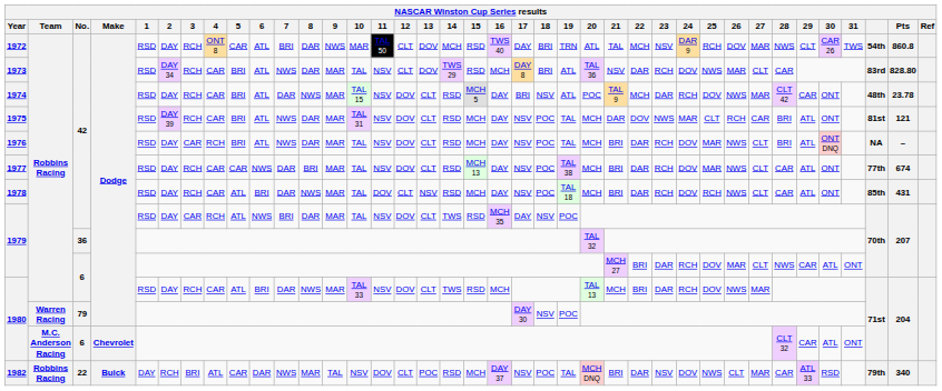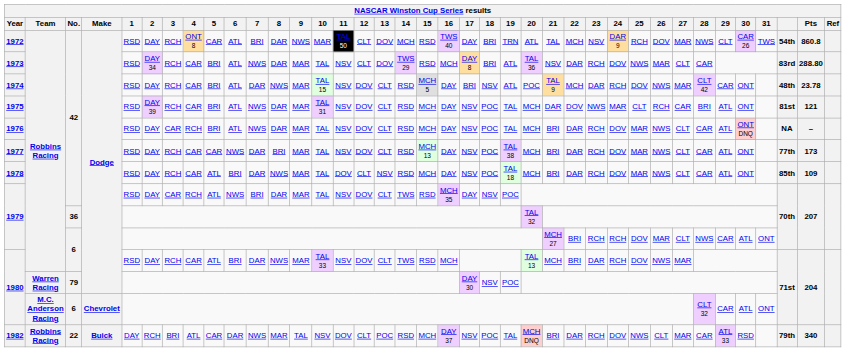 <table class="wikitable" style="text-align:center; font-size:75%">
 <tr>
 <th colspan=45><a href='#'>NASCAR Winston Cup Series</a> results</th>
 </tr>
 <tr>
 <th>Year</th>
 <th>Team</th>
 <th>No.</th>
 <th>Make</th>
 <th>1</th>
 <th>2</th>
 <th>3</th>
 <th>4</th>
 <th>5</th>
 <th>6</th>
 <th>7</th>
 <th>8</th>
 <th>9</th>
 <th>10</th>
 <th>11</th>
 <th>12</th>
 <th>13</th>
 <th>14</th>
 <th>15</th>
 <th>16</th>
 <th>17</th>
 <th>18</th>
 <th>19</th>
 <th>20</th>
 <th>21</th>
 <th>22</th>
 <th>23</th>
 <th>24</th>
 <th>25</th>
 <th>26</th>
 <th>27</th>
 <th>28</th>
 <th>29</th>
 <th>30</th>
 <th>31</th>
 <th></th>
 <th>Pts</th>
 <th>Ref</th>
 </tr>
 <tr>
 <th><a href='#'>1972</a></th>
 <th rowspan=11><a href='#'>Robbins Racing</a></th>
 <th rowspan=8>42</th>
 <th rowspan=12><a href='#'>Dodge</a></th>
 <td><a href='#'>RSD</a></td>
 <td><a href='#'>DAY</a></td>
 <td><a href='#'>RCH</a></td>
 <td style="background:#FFDF9F;"><a href='#'>ONT</a><br><small>8</small></td>
 <td><a href='#'>CAR</a></td>
 <td><a href='#'>ATL</a></td>
 <td><a href='#'>BRI</a></td>
 <td><a href='#'>DAR</a></td>
 <td><a href='#'>NWS</a></td>
 <td><a href='#'>MAR</a></td>
 <td style="background:#000000; color:white"><a href='#'><span>TAL</span></a><br><small>50</small></td>
 <td><a href='#'>CLT</a></td>
 <td><a href='#'>DOV</a></td>
 <td><a href='#'>MCH</a></td>
 <td><a href='#'>RSD</a></td>
 <td style="background:#EFCFFF;"><a href='#'>TWS</a><br><small>40</small></td>
 <td><a href='#'>DAY</a></td>
 <td><a href='#'>BRI</a></td>
 <td><a href='#'>TRN</a></td>
 <td><a href='#'>ATL</a></td>
 <td><a href='#'>TAL</a></td>
 <td><a href='#'>MCH</a></td>
 <td><a href='#'>NSV</a></td>
 <td style="background:#FFDF9F;"><a href='#'>DAR</a><br><small>9</small></td>
 <td><a href='#'>RCH</a></td>
 <td><a href='#'>DOV</a></td>
 <td><a href='#'>MAR</a></td>
 <td><a href='#'>NWS</a></td>
 <td><a href='#'>CLT</a></td>
 <td style="background:#EFCFFF;"><a href='#'>CAR</a><br><small>26</small></td>
 <td><a href='#'>TWS</a></td>
 <th>54th</th>
 <th>860.8</th>
 <th></th>
 </tr>
 <tr>
 <th><a href='#'>1973</a></th>
 <td><a href='#'>RSD</a></td>
 <td style="background:#EFCFFF;"><a href='#'>DAY</a><br><small>34</small></td>
 <td><a href='#'>RCH</a></td>
 <td><a href='#'>CAR</a></td>
 <td><a href='#'>BRI</a></td>
 <td><a href='#'>ATL</a></td>
 <td><a href='#'>NWS</a></td>
 <td><a href='#'>DAR</a></td>
 <td><a href='#'>MAR</a></td>
 <td><a href='#'>TAL</a></td>
 <td><a href='#'>NSV</a></td>
 <td><a href='#'>CLT</a></td>
 <td><a href='#'>DOV</a></td>
 <td style="background:#EFCFFF;"><a href='#'>TWS</a><br><small>29</small></td>
 <td><a href='#'>RSD</a></td>
 <td><a href='#'>MCH</a></td>
 <td style="background:#FFDF9F;"><a href='#'>DAY</a><br><small>8</small></td>
 <td><a href='#'>BRI</a></td>
 <td><a href='#'>ATL</a></td>
 <td style="background:#EFCFFF;"><a href='#'>TAL</a><br><small>36</small></td>
 <td><a href='#'>NSV</a></td>
 <td><a href='#'>DAR</a></td>
 <td><a href='#'>RCH</a></td>
 <td><a href='#'>DOV</a></td>
 <td><a href='#'>NWS</a></td>
 <td><a href='#'>MAR</a></td>
 <td><a href='#'>CLT</a></td>
 <td><a href='#'>CAR</a></td>
 <td colspan=3></td>
 <th>83rd</th>
-<th>828.80</th>
+<th>288.80</th>
 <th></th>
 </tr>
 <tr>
 <th><a href='#'>1974</a></th>
 <td><a href='#'>RSD</a></td>
 <td><a href='#'>DAY</a></td>
 <td><a href='#'>RCH</a></td>
 <td><a href='#'>CAR</a></td>
 <td><a href='#'>BRI</a></td>
 <td><a href='#'>ATL</a></td>
 <td><a href='#'>DAR</a></td>
 <td><a href='#'>NWS</a></td>
 <td><a href='#'>MAR</a></td>
 <td style="background:#DFFFDF;"><a href='#'>TAL</a><br><small>15</small></td>
 <td><a href='#'>NSV</a></td>
 <td><a href='#'>DOV</a></td>
 <td><a href='#'>CLT</a></td>
 <td><a href='#'>RSD</a></td>
 <td style="background:#DFDFDF;"><a href='#'>MCH</a><br><small>5</small></td>
 <td><a href='#'>DAY</a></td>
 <td><a href='#'>BRI</a></td>
 <td><a href='#'>NSV</a></td>
 <td><a href='#'>ATL</a></td>
 <td><a href='#'>POC</a></td>
 <td style="background:#FFDF9F;"><a href='#'>TAL</a><br><small>9</small></td>
 <td><a href='#'>MCH</a></td>
 <td><a href='#'>DAR</a></td>
 <td><a href='#'>RCH</a></td>
 <td><a href='#'>DOV</a></td>
 <td><a href='#'>NWS</a></td>
 <td><a href='#'>MAR</a></td>
 <td style="background:#EFCFFF;"><a href='#'>CLT</a><br><small>42</small></td>
 <td><a href='#'>CAR</a></td>
 <td><a href='#'>ONT</a></td>
 <td></td>
 <th>48th</th>
 <th>23.78</th>
 <th></th>
 </tr>
 <tr>
 <th><a href='#'>1975</a></th>
 <td><a href='#'>RSD</a></td>
 <td style="background:#EFCFFF;"><a href='#'>DAY</a><br><small>39</small></td>
 <td><a href='#'>RCH</a></td>
 <td><a href='#'>CAR</a></td>
 <td><a href='#'>BRI</a></td>
 <td><a href='#'>ATL</a></td>
 <td><a href='#'>NWS</a></td>
 <td><a href='#'>DAR</a></td>
 <td><a href='#'>MAR</a></td>
 <td style="background:#EFCFFF;"><a href='#'>TAL</a><br><small>31</small></td>
 <td><a href='#'>NSV</a></td>
 <td><a href='#'>DOV</a></td>
 <td><a href='#'>CLT</a></td>
 <td><a href='#'>RSD</a></td>
 <td><a href='#'>MCH</a></td>
 <td><a href='#'>DAY</a></td>
 <td><a href='#'>NSV</a></td>
 <td><a href='#'>POC</a></td>
 <td><a href='#'>TAL</a></td>
 <td><a href='#'>MCH</a></td>
 <td><a href='#'>DAR</a></td>
 <td><a href='#'>DOV</a></td>
 <td><a href='#'>NWS</a></td>
 <td><a href='#'>MAR</a></td>
 <td><a href='#'>CLT</a></td>
 <td><a href='#'>RCH</a></td>
 <td><a href='#'>CAR</a></td>
 <td><a href='#'>BRI</a></td>
 <td><a href='#'>ATL</a></td>
 <td><a href='#'>ONT</a></td>
 <td></td>
 <th>81st</th>
 <th>121</th>
 <th></th>
 </tr>
 <tr>
 <th><a href='#'>1976</a></th>
 <td><a href='#'>RSD</a></td>
 <td><a href='#'>DAY</a></td>
 <td><a href='#'>CAR</a></td>
 <td><a href='#'>RCH</a></td>
 <td><a href='#'>BRI</a></td>
 <td><a href='#'>ATL</a></td>
 <td><a href='#'>NWS</a></td>
 <td><a href='#'>DAR</a></td>
 <td><a href='#'>MAR</a></td>
 <td><a href='#'>TAL</a></td>
 <td><a href='#'>NSV</a></td>
 <td><a href='#'>DOV</a></td>
 <td><a href='#'>CLT</a></td>
 <td><a href='#'>RSD</a></td>
 <td><a href='#'>MCH</a></td>
 <td><a href='#'>DAY</a></td>
 <td><a href='#'>NSV</a></td>
 <td><a href='#'>POC</a></td>
 <td><a href='#'>TAL</a></td>
 <td><a href='#'>MCH</a></td>
 <td><a href='#'>BRI</a></td>
 <td><a href='#'>DAR</a></td>
 <td><a href='#'>RCH</a></td>
 <td><a href='#'>DOV</a></td>
 <td><a href='#'>MAR</a></td>
 <td><a href='#'>NWS</a></td>
 <td><a href='#'>CLT</a></td>
-<td><a href='#'>BRI</a></td>
+<td><a href='#'>CAR</a></td>
 <td><a href='#'>ATL</a></td>
 <td style="background:#FFCFCF;"><a href='#'>ONT</a><br><small>DNQ</small></td>
 <td></td>
 <th>NA</th>
 <th>–</th>
 <th></th>
 </tr>
 <tr>
 <th><a href='#'>1977</a></th>
 <td><a href='#'>RSD</a></td>
 <td><a href='#'>DAY</a></td>
 <td><a href='#'>RCH</a></td>
 <td><a href='#'>CAR</a></td>
 <td><a href='#'>CAR</a></td>
 <td><a href='#'>NWS</a></td>
 <td><a href='#'>DAR</a></td>
 <td><a href='#'>BRI</a></td>
 <td><a href='#'>MAR</a></td>
 <td><a href='#'>TAL</a></td>
 <td><a href='#'>NSV</a></td>
 <td><a href='#'>DOV</a></td>
 <td><a href='#'>CLT</a></td>
 <td><a href='#'>RSD</a></td>
 <td style="background:#DFFFDF;"><a href='#'>MCH</a><br><small>13</small></td>
 <td><a href='#'>DAY</a></td>
 <td><a href='#'>NSV</a></td>
 <td><a href='#'>POC</a></td>
 <td style="background:#EFCFFF;"><a href='#'>TAL</a><br><small>38</small></td>
 <td><a href='#'>MCH</a></td>
 <td><a href='#'>BRI</a></td>
 <td><a href='#'>DAR</a></td>
 <td><a href='#'>RCH</a></td>
 <td><a href='#'>DOV</a></td>
 <td><a href='#'>MAR</a></td>
 <td><a href='#'>NWS</a></td>
 <td><a href='#'>CLT</a></td>
 <td><a href='#'>CAR</a></td>
 <td><a href='#'>ATL</a></td>
 <td><a href='#'>ONT</a></td>
 <td></td>
 <th>77th</th>
-<th>674</th>
+<th>173</th>
 <th></th>
 </tr>
 <tr>
 <th><a href='#'>1978</a></th>
 <td><a href='#'>RSD</a></td>
 <td><a href='#'>DAY</a></td>
 <td><a href='#'>RCH</a></td>
 <td><a href='#'>CAR</a></td>
 <td><a href='#'>ATL</a></td>
 <td><a href='#'>BRI</a></td>
 <td><a href='#'>DAR</a></td>
 <td><a href='#'>NWS</a></td>
 <td><a href='#'>MAR</a></td>
 <td><a href='#'>TAL</a></td>
 <td><a href='#'>DOV</a></td>
 <td><a href='#'>CLT</a></td>
 <td><a href='#'>NSV</a></td>
 <td><a href='#'>RSD</a></td>
 <td><a href='#'>MCH</a></td>
 <td><a href='#'>DAY</a></td>
 <td><a href='#'>NSV</a></td>
 <td><a href='#'>POC</a></td>
 <td style="background:#DFFFDF;"><a href='#'>TAL</a><br><small>18</small></td>
 <td><a href='#'>MCH</a></td>
 <td><a href='#'>BRI</a></td>
 <td><a href='#'>DAR</a></td>
 <td><a href='#'>RCH</a></td>
 <td><a href='#'>DOV</a></td>
-<td><a href='#'>RCH</a></td>
+<td><a href='#'>MAR</a></td>
 <td><a href='#'>NWS</a></td>
 <td><a href='#'>CLT</a></td>
 <td><a href='#'>CAR</a></td>
 <td><a href='#'>ATL</a></td>
 <td><a href='#'>ONT</a></td>
 <td></td>
 <th>85th</th>
-<th>431</th>
+<th>109</th>
 <th></th>
 </tr>
 <tr>
 <th rowspan=3><a href='#'>1979</a></th>
 <td><a href='#'>RSD</a></td>
 <td><a href='#'>DAY</a></td>
 <td><a href='#'>CAR</a></td>
 <td><a href='#'>RCH</a></td>
 <td><a href='#'>ATL</a></td>
 <td><a href='#'>NWS</a></td>
 <td><a href='#'>BRI</a></td>
 <td><a href='#'>DAR</a></td>
 <td><a href='#'>MAR</a></td>
 <td><a href='#'>TAL</a></td>
 <td><a href='#'>NSV</a></td>
 <td><a href='#'>DOV</a></td>
 <td><a href='#'>CLT</a></td>
 <td><a href='#'>TWS</a></td>
 <td><a href='#'>RSD</a></td>
 <td style="background:#EFCFFF;"><a href='#'>MCH</a><br><small>35</small></td>
 <td><a href='#'>DAY</a></td>
 <td><a href='#'>NSV</a></td>
 <td><a href='#'>POC</a></td>
 <td colspan=12></td>
 <th rowspan=3>70th</th>
 <th rowspan=3>207</th>
 <th rowspan=3></th>
 </tr>
 <tr>
 <th>36</th>
 <td colspan=19></td>
 <td style="background:#EFCFFF;"><a href='#'>TAL</a><br><small>32</small></td>
 <td colspan=11></td>
 </tr>
 <tr>
 <th rowspan=2>6</th>
 <td colspan=20></td>
 <td style="background:#EFCFFF;"><a href='#'>MCH</a><br><small>27</small></td>
 <td><a href='#'>BRI</a></td>
-<td><a href='#'>DAR</a></td>
+<td><a href='#'>RCH</a></td>
 <td><a href='#'>RCH</a></td>
 <td><a href='#'>DOV</a></td>
 <td><a href='#'>MAR</a></td>
 <td><a href='#'>CLT</a></td>
 <td><a href='#'>NWS</a></td>
 <td><a href='#'>CAR</a></td>
 <td><a href='#'>ATL</a></td>
 <td><a href='#'>ONT</a></td>
 </tr>
 <tr>
 <th rowspan=3><a href='#'>1980</a></th>
 <td><a href='#'>RSD</a></td>
 <td><a href='#'>DAY</a></td>
 <td><a href='#'>RCH</a></td>
 <td><a href='#'>CAR</a></td>
 <td><a href='#'>ATL</a></td>
 <td><a href='#'>BRI</a></td>
 <td><a href='#'>DAR</a></td>
 <td><a href='#'>NWS</a></td>
 <td><a href='#'>MAR</a></td>
 <td style="background:#EFCFFF;"><a href='#'>TAL</a><br><small>33</small></td>
 <td><a href='#'>NSV</a></td>
 <td><a href='#'>DOV</a></td>
 <td><a href='#'>CLT</a></td>
 <td><a href='#'>TWS</a></td>
 <td><a href='#'>RSD</a></td>
 <td><a href='#'>MCH</a></td>
 <td colspan=3></td>
 <td style="background:#DFFFDF;"><a href='#'>TAL</a><br><small>13</small></td>
 <td><a href='#'>MCH</a></td>
 <td><a href='#'>BRI</a></td>
 <td><a href='#'>DAR</a></td>
 <td><a href='#'>RCH</a></td>
 <td><a href='#'>DOV</a></td>
 <td><a href='#'>NWS</a></td>
 <td><a href='#'>MAR</a></td>
 <td colspan=4></td>
 <th rowspan=3>71st</th>
 <th rowspan=3>204</th>
 <th rowspan=3></th>
 </tr>
 <tr>
 <th><a href='#'>Warren Racing</a></th>
 <th>79</th>
 <td colspan=16></td>
 <td style="background:#EFCFFF;"><a href='#'>DAY</a><br><small>30</small></td>
 <td><a href='#'>NSV</a></td>
 <td><a href='#'>POC</a></td>
 <td colspan=12></td>
 </tr>
 <tr>
 <th><a href='#'>M.C. Anderson Racing</a></th>
 <th>6</th>
 <th><a href='#'>Chevrolet</a></th>
 <td colspan=27></td>
 <td style="background:#EFCFFF;"><a href='#'>CLT</a><br><small>32</small></td>
 <td><a href='#'>CAR</a></td>
 <td><a href='#'>ATL</a></td>
 <td><a href='#'>ONT</a></td>
 </tr>
 <tr>
 <th><a href='#'>1982</a></th>
 <th><a href='#'>Robbins Racing</a></th>
 <th>22</th>
 <th><a href='#'>Buick</a></th>
 <td><a href='#'>DAY</a></td>
 <td><a href='#'>RCH</a></td>
 <td><a href='#'>BRI</a></td>
 <td><a href='#'>ATL</a></td>
 <td><a href='#'>CAR</a></td>
 <td><a href='#'>DAR</a></td>
 <td><a href='#'>NWS</a></td>
 <td><a href='#'>MAR</a></td>
 <td><a href='#'>TAL</a></td>
 <td><a href='#'>NSV</a></td>
 <td><a href='#'>DOV</a></td>
 <td><a href='#'>CLT</a></td>
 <td><a href='#'>POC</a></td>
 <td><a href='#'>RSD</a></td>
 <td><a href='#'>MCH</a></td>
 <td style="background:#EFCFFF;"><a href='#'>DAY</a><br><small>37</small></td>
 <td><a href='#'>NSV</a></td>
 <td><a href='#'>POC</a></td>
 <td><a href='#'>TAL</a></td>
 <td style="background:#FFCFCF;"><a href='#'>MCH</a><br><small>DNQ</small></td>
 <td><a href='#'>BRI</a></td>
 <td><a href='#'>DAR</a></td>
-<td><a href='#'>NSV</a></td>
+<td><a href='#'>RCH</a></td>
 <td><a href='#'>DOV</a></td>
 <td><a href='#'>NWS</a></td>
 <td><a href='#'>CLT</a></td>
 <td><a href='#'>MAR</a></td>
 <td><a href='#'>CAR</a></td>
 <td style="background:#EFCFFF;"><a href='#'>ATL</a><br><small>33</small></td>
 <td><a href='#'>RSD</a></td>
 <td></td>
 <th>79th</th>
 <th>340</th>
 <th></th>
 </tr>
 </table>
